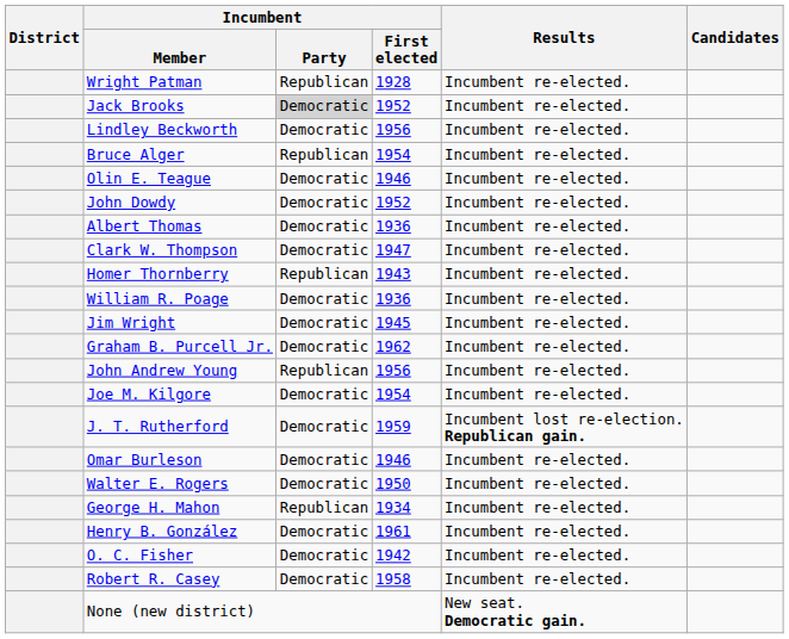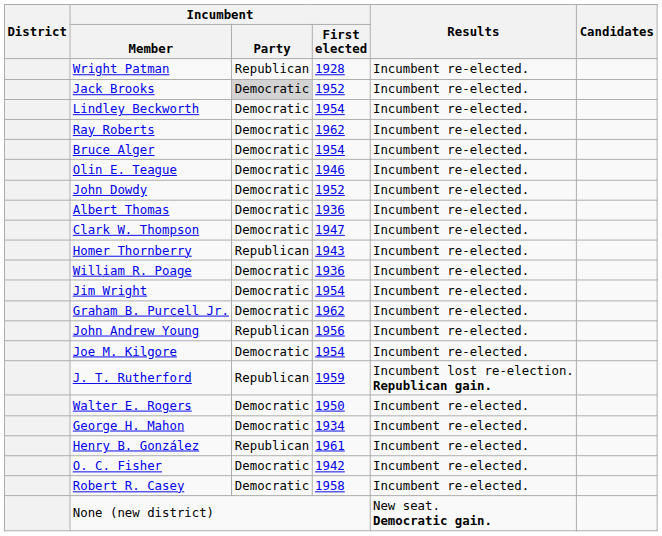 <table class="wikitable sortable">
 <tr>
 <th rowspan=2>District</th>
 <th colspan=3>Incumbent</th>
 <th rowspan=2>Results</th>
 <th rowspan=2 class="unsortable">Candidates</th>
 </tr>
 <tr valign=bottom>
 <th>Member</th>
 <th>Party</th>
 <th>First<br>elected</th>
 </tr>
 <tr>
 <th></th>
 <td><a href='#'>Wright Patman</a></td>
 <td>Republican</td>
 <td><a href='#'>1928</a></td>
 <td>Incumbent re-elected.</td>
 <td nowrap></td>
 </tr>
 <tr>
 <th></th>
 <td><a href='#'>Jack Brooks</a></td>
 <td style="background: lightgrey;">Democratic</td>
 <td><a href='#'>1952</a></td>
 <td>Incumbent re-elected.</td>
 <td nowrap></td>
 </tr>
 <tr>
 <th></th>
 <td><a href='#'>Lindley Beckworth</a></td>
 <td>Democratic</td>
-<td><a href='#'>1956</a></td>
+<td><a href='#'>1954</a></td>
+<td>Incumbent re-elected.</td>
+<td nowrap></td>
+</tr>
+<tr>
+<th></th>
+<td><a href='#'>Ray Roberts</a></td>
+<td>Democratic</td>
+<td><a href='#'>1962 </a></td>
 <td>Incumbent re-elected.</td>
 <td nowrap></td>
 </tr>
 <tr>
 <th></th>
 <td><a href='#'>Bruce Alger</a></td>
-<td>Republican</td>
+<td>Democratic</td>
 <td><a href='#'>1954</a></td>
 <td>Incumbent re-elected.</td>
 <td nowrap></td>
 </tr>
 <tr>
 <th></th>
 <td><a href='#'>Olin E. Teague</a></td>
 <td>Democratic</td>
 <td><a href='#'>1946</a></td>
 <td>Incumbent re-elected.</td>
 <td nowrap></td>
 </tr>
 <tr>
 <th></th>
 <td><a href='#'>John Dowdy</a></td>
 <td>Democratic</td>
 <td><a href='#'>1952</a></td>
 <td>Incumbent re-elected.</td>
 <td nowrap></td>
 </tr>
 <tr>
 <th></th>
 <td><a href='#'>Albert Thomas</a></td>
 <td>Democratic</td>
 <td><a href='#'>1936</a></td>
 <td>Incumbent re-elected.</td>
 <td nowrap></td>
 </tr>
 <tr>
 <th></th>
 <td><a href='#'>Clark W. Thompson</a></td>
 <td>Democratic</td>
 <td><a href='#'>1947 </a></td>
 <td>Incumbent re-elected.</td>
 <td nowrap></td>
 </tr>
 <tr>
 <th></th>
 <td><a href='#'>Homer Thornberry</a></td>
 <td>Republican</td>
 <td><a href='#'>1943</a></td>
 <td>Incumbent re-elected.</td>
 <td nowrap></td>
 </tr>
 <tr>
 <th></th>
 <td><a href='#'>William R. Poage</a></td>
 <td>Democratic</td>
 <td><a href='#'>1936</a></td>
 <td>Incumbent re-elected.</td>
 <td nowrap></td>
 </tr>
 <tr>
 <th></th>
 <td><a href='#'>Jim Wright</a></td>
 <td>Democratic</td>
-<td><a href='#'>1945</a></td>
+<td><a href='#'>1954</a></td>
 <td>Incumbent re-elected.</td>
 <td nowrap></td>
 </tr>
 <tr>
 <th></th>
 <td><a href='#'>Graham B. Purcell Jr.</a></td>
 <td>Democratic</td>
 <td><a href='#'>1962 </a></td>
 <td>Incumbent re-elected.</td>
 <td nowrap></td>
 </tr>
 <tr>
 <th></th>
 <td><a href='#'>John Andrew Young</a></td>
 <td>Republican</td>
 <td><a href='#'>1956</a></td>
 <td>Incumbent re-elected.</td>
 <td nowrap></td>
 </tr>
 <tr>
 <th></th>
 <td><a href='#'>Joe M. Kilgore</a></td>
 <td>Democratic</td>
 <td><a href='#'>1954</a></td>
 <td>Incumbent re-elected.</td>
 <td nowrap></td>
 </tr>
 <tr>
 <th></th>
 <td><a href='#'>J. T. Rutherford</a></td>
-<td>Democratic</td>
+<td>Republican</td>
 <td><a href='#'>1959</a></td>
 <td>Incumbent lost re-election.<br><strong>Republican gain.</strong></td>
-<td nowrap></td>
-</tr>
-<tr>
-<th></th>
-<td><a href='#'>Omar Burleson</a></td>
-<td>Democratic</td>
-<td><a href='#'>1946</a></td>
-<td>Incumbent re-elected.</td>
 <td nowrap></td>
 </tr>
 <tr>
 <th></th>
 <td><a href='#'>Walter E. Rogers</a></td>
 <td>Democratic</td>
 <td><a href='#'>1950</a></td>
 <td>Incumbent re-elected.</td>
 <td nowrap></td>
 </tr>
 <tr>
 <th></th>
 <td><a href='#'>George H. Mahon</a></td>
-<td>Republican</td>
+<td>Democratic</td>
 <td><a href='#'>1934</a></td>
 <td>Incumbent re-elected.</td>
 <td nowrap></td>
 </tr>
 <tr>
 <th></th>
 <td><a href='#'>Henry B. González</a></td>
-<td>Democratic</td>
+<td>Republican</td>
 <td><a href='#'>1961 </a></td>
 <td>Incumbent re-elected.</td>
 <td nowrap></td>
 </tr>
 <tr>
 <th></th>
 <td><a href='#'>O. C. Fisher</a></td>
 <td>Democratic</td>
 <td><a href='#'>1942</a></td>
 <td>Incumbent re-elected.</td>
 <td nowrap></td>
 </tr>
 <tr>
 <th></th>
 <td><a href='#'>Robert R. Casey</a></td>
 <td>Democratic</td>
 <td><a href='#'>1958</a></td>
 <td>Incumbent re-elected.</td>
 <td nowrap></td>
 </tr>
 <tr>
 <th></th>
 <td colspan=3>None (new district)</td>
 <td>New seat.<br><strong>Democratic gain.</strong></td>
 <td nowrap></td>
 </tr>
 </table>
